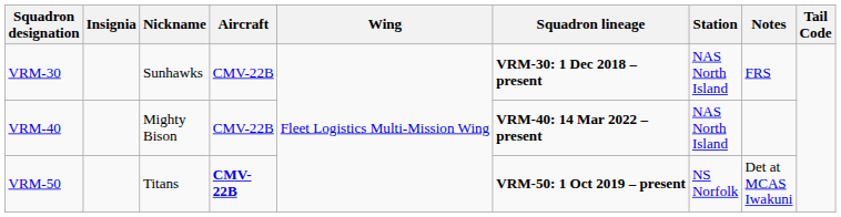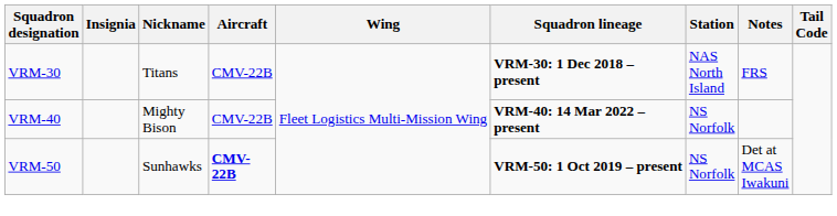 <table class="wikitable">
 <tr>
 <th>Squadron designation</th>
 <th>Insignia</th>
 <th>Nickname</th>
 <th>Aircraft</th>
 <th>Wing</th>
 <th>Squadron lineage</th>
 <th>Station</th>
 <th>Notes</th>
 <th>Tail Code</th>
 </tr>
 <tr>
 <td><a href='#'>VRM-30</a></td>
 <td></td>
-<td>Sunhawks</td>
+<td>Titans</td>
 <td style="white-space: nowrap;"><a href='#'>CMV-22B</a></td>
 <td rowspan="3" style="white-space: nowrap;"><a href='#'>Fleet Logistics Multi-Mission Wing</a></td>
 <td><strong>VRM-30: 1 Dec 2018 – present</strong></td>
 <td><a href='#'>NAS North Island</a></td>
 <td><a href='#'>FRS</a></td>
 <td rowspan="3"></td>
 </tr>
 <tr>
 <td><a href='#'>VRM-40</a></td>
 <td></td>
 <td>Mighty Bison</td>
 <td><a href='#'>CMV-22B</a></td>
 <td><strong>VRM-40: 14 Mar 2022 – present</strong></td>
-<td><a href='#'>NAS North Island</a></td>
+<td><a href='#'>NS Norfolk</a></td>
 <td></td>
 </tr>
 <tr>
 <td><a href='#'>VRM-50</a></td>
 <td></td>
-<td>Titans</td>
+<td>Sunhawks</td>
 <td><strong><a href='#'>CMV-22B</a></strong></td>
 <td style="white-space: nowrap;"><strong>VRM-50: 1 Oct 2019 – present</strong></td>
 <td><a href='#'>NS Norfolk</a></td>
 <td>Det at <a href='#'>MCAS Iwakuni</a></td>
 </tr>
 </table>
